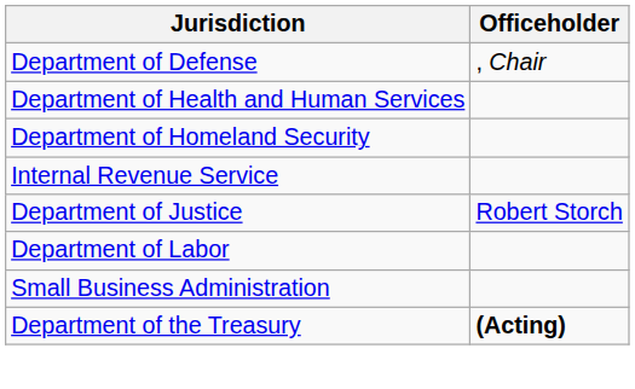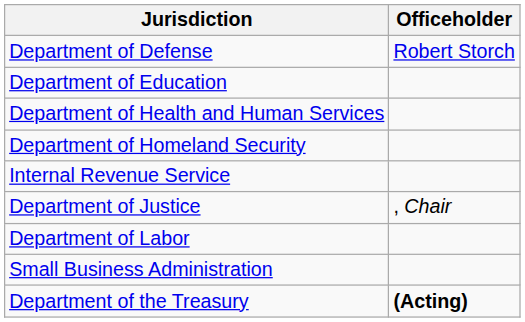 <table class="wikitable sortable">
 <tr style="vertical-align:bottom;">
 <th>Jurisdiction</th>
 <th>Officeholder</th>
 </tr>
 <tr>
 <td><a href='#'>Department of Defense</a></td>
-<td>, <em>Chair</em></td>
+<td><a href='#'>Robert Storch</a></td>
+</tr>
+<tr>
+<td><a href='#'>Department of Education</a></td>
+<td></td>
 </tr>
 <tr>
 <td><a href='#'>Department of Health and Human Services</a></td>
 <td></td>
 </tr>
 <tr>
 <td><a href='#'>Department of Homeland Security</a></td>
 <td></td>
 </tr>
 <tr>
 <td><a href='#'>Internal Revenue Service</a></td>
 <td></td>
 </tr>
 <tr>
 <td><a href='#'>Department of Justice</a></td>
-<td><a href='#'>Robert Storch</a></td>
+<td>, <em>Chair</em></td>
 </tr>
 <tr>
 <td><a href='#'>Department of Labor</a></td>
 <td></td>
 </tr>
 <tr>
 <td><a href='#'>Small Business Administration</a></td>
 <td></td>
 </tr>
 <tr>
 <td><a href='#'>Department of the Treasury</a></td>
 <td><strong> (Acting)</strong></td>
 </tr>
 </table>
